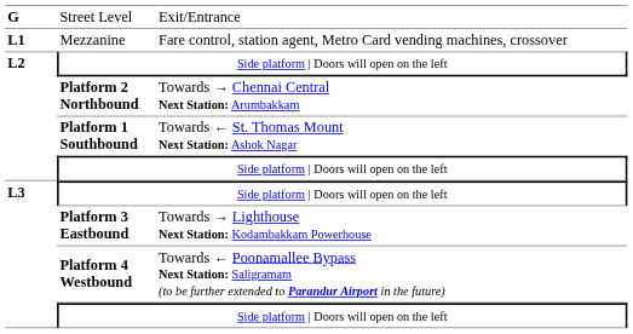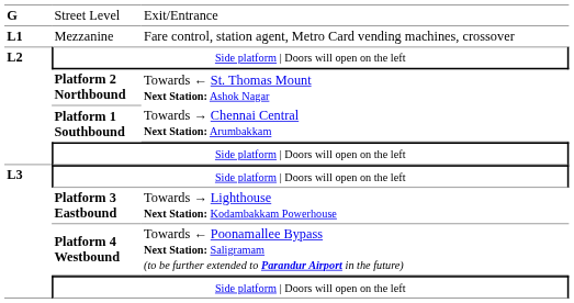 <table table border=0 cellspacing=0 cellpadding=3>
 <tr>
 <td style="border-bottom:solid 1px gray;border-top:solid 1px gray;" width=50 valign=top><strong>G</strong></td>
 <td style="border-top:solid 1px gray;border-bottom:solid 1px gray;" width=100 valign=top>Street Level</td>
 <td style="border-top:solid 1px gray;border-bottom:solid 1px gray;" width=500 valign=top>Exit/Entrance</td>
 </tr>
 <tr>
 <td valign=top><strong>L1</strong></td>
 <td valign=top>Mezzanine</td>
 <td valign=top>Fare control, station agent, Metro Card vending machines, crossover<br></td>
 </tr>
 <tr>
 <td style="border-top:solid 1px gray;border-bottom:solid 1px gray;" width=50 rowspan=4 valign=top><strong>L2</strong></td>
 <td style="border-top:solid 1px gray;border-right:solid 2px black;border-left:solid 2px black;border-bottom:solid 2px black;text-align:center;" colspan=2><small><a href='#'>Side platform</a> | Doors will open on the left </small></td>
 </tr>
 <tr>
 <td style="border-bottom:solid 1px gray;" width=100><span><strong>Platform 2</strong><br><strong>Northbound</strong></span></td>
-<td style="border-bottom:solid 1px gray;" width=500>Towards → <a href='#'>Chennai Central</a><br><small><strong>Next Station:</strong> <a href='#'>Arumbakkam</a></small></td>
+<td><span></span>Towards ← <a href='#'>St. Thomas Mount</a><br><small><strong>Next Station:</strong> <a href='#'>Ashok Nagar</a></small></td>
 </tr>
 <tr>
 <td><span><strong>Platform 1</strong><br><strong>Southbound</strong></span></td>
-<td><span></span>Towards ← <a href='#'>St. Thomas Mount</a><br><small><strong>Next Station:</strong> <a href='#'>Ashok Nagar</a></small></td>
+<td style="border-bottom:solid 1px gray;" width=500>Towards → <a href='#'>Chennai Central</a><br><small><strong>Next Station:</strong> <a href='#'>Arumbakkam</a></small></td>
 </tr>
 <tr>
 <td style="border-top:solid 2px black;border-right:solid 2px black;border-left:solid 2px black;border-bottom:solid 1px gray;text-align:center;" colspan=2><small><a href='#'>Side platform</a> | Doors will open on the left </small></td>
 </tr>
 <tr>
 <td style="border-bottom:solid 1px gray;" width=50 rowspan=4 valign=top><strong>L3</strong></td>
 <td style="border-top:solid 2px black;border-right:solid 2px black;border-left:solid 2px black;border-bottom:solid 1px gray;text-align:center;" colspan=2><small><a href='#'>Side platform</a> | Doors will open on the left </small></td>
 </tr>
 <tr>
 <td style="border-bottom:solid 1px gray;" width=100><span><strong>Platform 3</strong><br><strong>Eastbound</strong></span></td>
 <td style="border-bottom:solid 1px gray;" width=500>Towards → <a href='#'>Lighthouse</a><br><small><strong>Next Station:</strong> <a href='#'>Kodambakkam Powerhouse</a></small></td>
 </tr>
 <tr>
 <td style="border-bottom:solid 1px gray;" width=100><span><strong>Platform 4</strong><br><strong>Westbound</strong></span></td>
 <td style="border-bottom:solid 1px gray;" width=500>Towards ← <a href='#'>Poonamallee Bypass</a><br><small><strong>Next Station:</strong> <a href='#'>Saligramam</a><br><em>(to be further extended to <strong><a href='#'>Parandur Airport</a></strong> in the future)</em></small></td>
 </tr>
 <tr>
 <td style="border-top:solid 2px black;border-right:solid 2px black;border-left:solid 2px black;border-bottom:solid 1px gray;text-align:center;" colspan=2><small><a href='#'>Side platform</a> | Doors will open on the left </small></td>
 </tr>
 </table>
